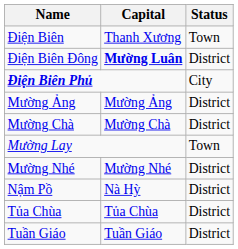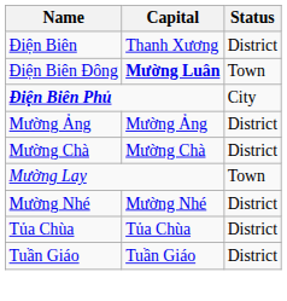 <table class="wikitable sortable">
 <tr>
 <th>Name</th>
 <th>Capital</th>
 <th>Status</th>
 </tr>
 <tr>
 <td><a href='#'>Điện Biên</a></td>
 <td><a href='#'>Thanh Xương</a></td>
-<td>Town</td>
+<td>District</td>
 </tr>
 <tr>
 <td><a href='#'>Điện Biên Đông</a></td>
 <td><strong><a href='#'>Mường Luân</a></strong></td>
-<td>District</td>
+<td>Town</td>
 </tr>
 <tr>
 <td colspan="2"><strong><em><a href='#'>Điện Biên Phủ</a></em></strong></td>
 <td>City</td>
 </tr>
 <tr>
 <td><a href='#'>Mường Ảng</a></td>
 <td><a href='#'>Mường Ảng</a></td>
 <td>District</td>
 </tr>
 <tr>
 <td><a href='#'>Mường Chà</a></td>
 <td><a href='#'>Mường Chà</a></td>
 <td>District</td>
 </tr>
 <tr>
 <td colspan="2"><em><a href='#'>Mường Lay</a></em></td>
 <td>Town</td>
 </tr>
 <tr>
 <td><a href='#'>Mường Nhé</a></td>
 <td><a href='#'>Mường Nhé</a></td>
 <td>District</td>
 </tr>
 <tr>
-<td><a href='#'>Nậm Pồ</a></td>
-<td><a href='#'>Nà Hỳ</a></td>
-<td>District</td>
-</tr>
-<tr>
 <td><a href='#'>Tủa Chùa</a></td>
 <td><a href='#'>Tủa Chùa</a></td>
 <td>District</td>
 </tr>
 <tr>
 <td><a href='#'>Tuần Giáo</a></td>
 <td><a href='#'>Tuần Giáo</a></td>
 <td>District</td>
 </tr>
 </table>
